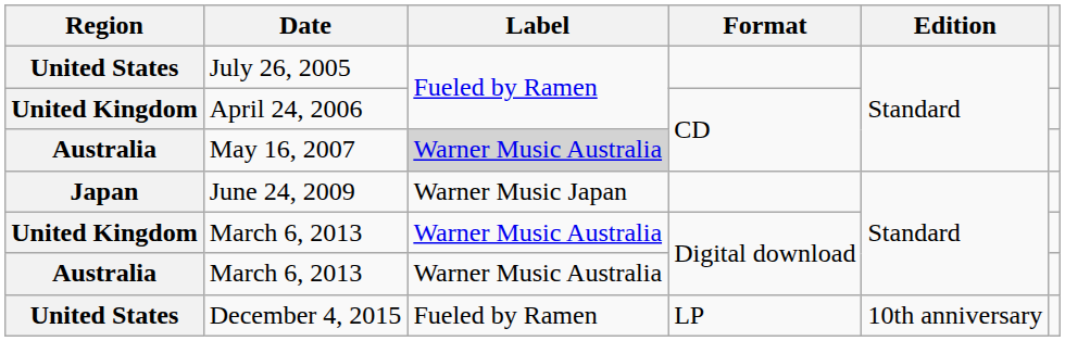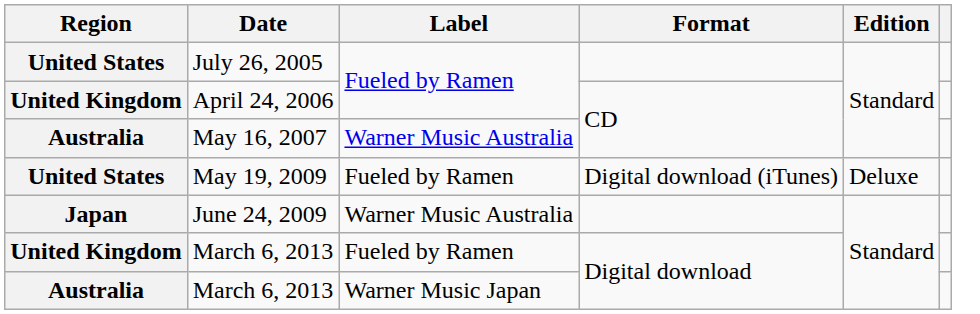 <table class="wikitable plainrowheaders">
 <tr>
 <th scope="col">Region</th>
 <th scope="col">Date</th>
 <th scope="col">Label</th>
 <th scope="col">Format</th>
 <th scope="col">Edition</th>
 <th scope="col"></th>
 </tr>
 <tr>
 <th scope="row">United States</th>
 <td>July 26, 2005</td>
 <td rowspan="2"><a href='#'>Fueled by Ramen</a></td>
 <td></td>
 <td rowspan="3">Standard</td>
 <td align="center"></td>
 </tr>
 <tr>
 <th scope="row">United Kingdom</th>
 <td>April 24, 2006</td>
 <td rowspan="2">CD</td>
 <td align="center"></td>
 </tr>
 <tr>
 <th scope="row">Australia</th>
 <td>May 16, 2007</td>
-<td style="background: lightgrey;"><a href='#'>Warner Music Australia</a></td>
+<td><a href='#'>Warner Music Australia</a></td>
+<td align="center"></td>
+</tr>
+<tr>
+<th scope="row">United States</th>
+<td>May 19, 2009</td>
+<td>Fueled by Ramen</td>
+<td>Digital download (iTunes)</td>
+<td>Deluxe</td>
 <td align="center"></td>
 </tr>
 <tr>
 <th scope="row">Japan</th>
 <td>June 24, 2009</td>
-<td>Warner Music Japan</td>
+<td>Warner Music Australia</td>
 <td></td>
 <td rowspan="3">Standard</td>
 <td align="center"></td>
 </tr>
 <tr>
 <th scope="row">United Kingdom</th>
 <td>March 6, 2013</td>
-<td><a href='#'>Warner Music Australia</a></td>
+<td>Fueled by Ramen</td>
 <td rowspan="2">Digital download</td>
 <td align="center"></td>
 </tr>
 <tr>
 <th scope="row">Australia</th>
 <td>March 6, 2013</td>
-<td>Warner Music Australia</td>
-<td align="center"></td>
-</tr>
-<tr>
-<th scope="row">United States</th>
-<td>December 4, 2015</td>
-<td>Fueled by Ramen</td>
-<td>LP</td>
-<td>10th anniversary</td>
+<td>Warner Music Japan</td>
 <td align="center"></td>
 </tr>
 </table>
